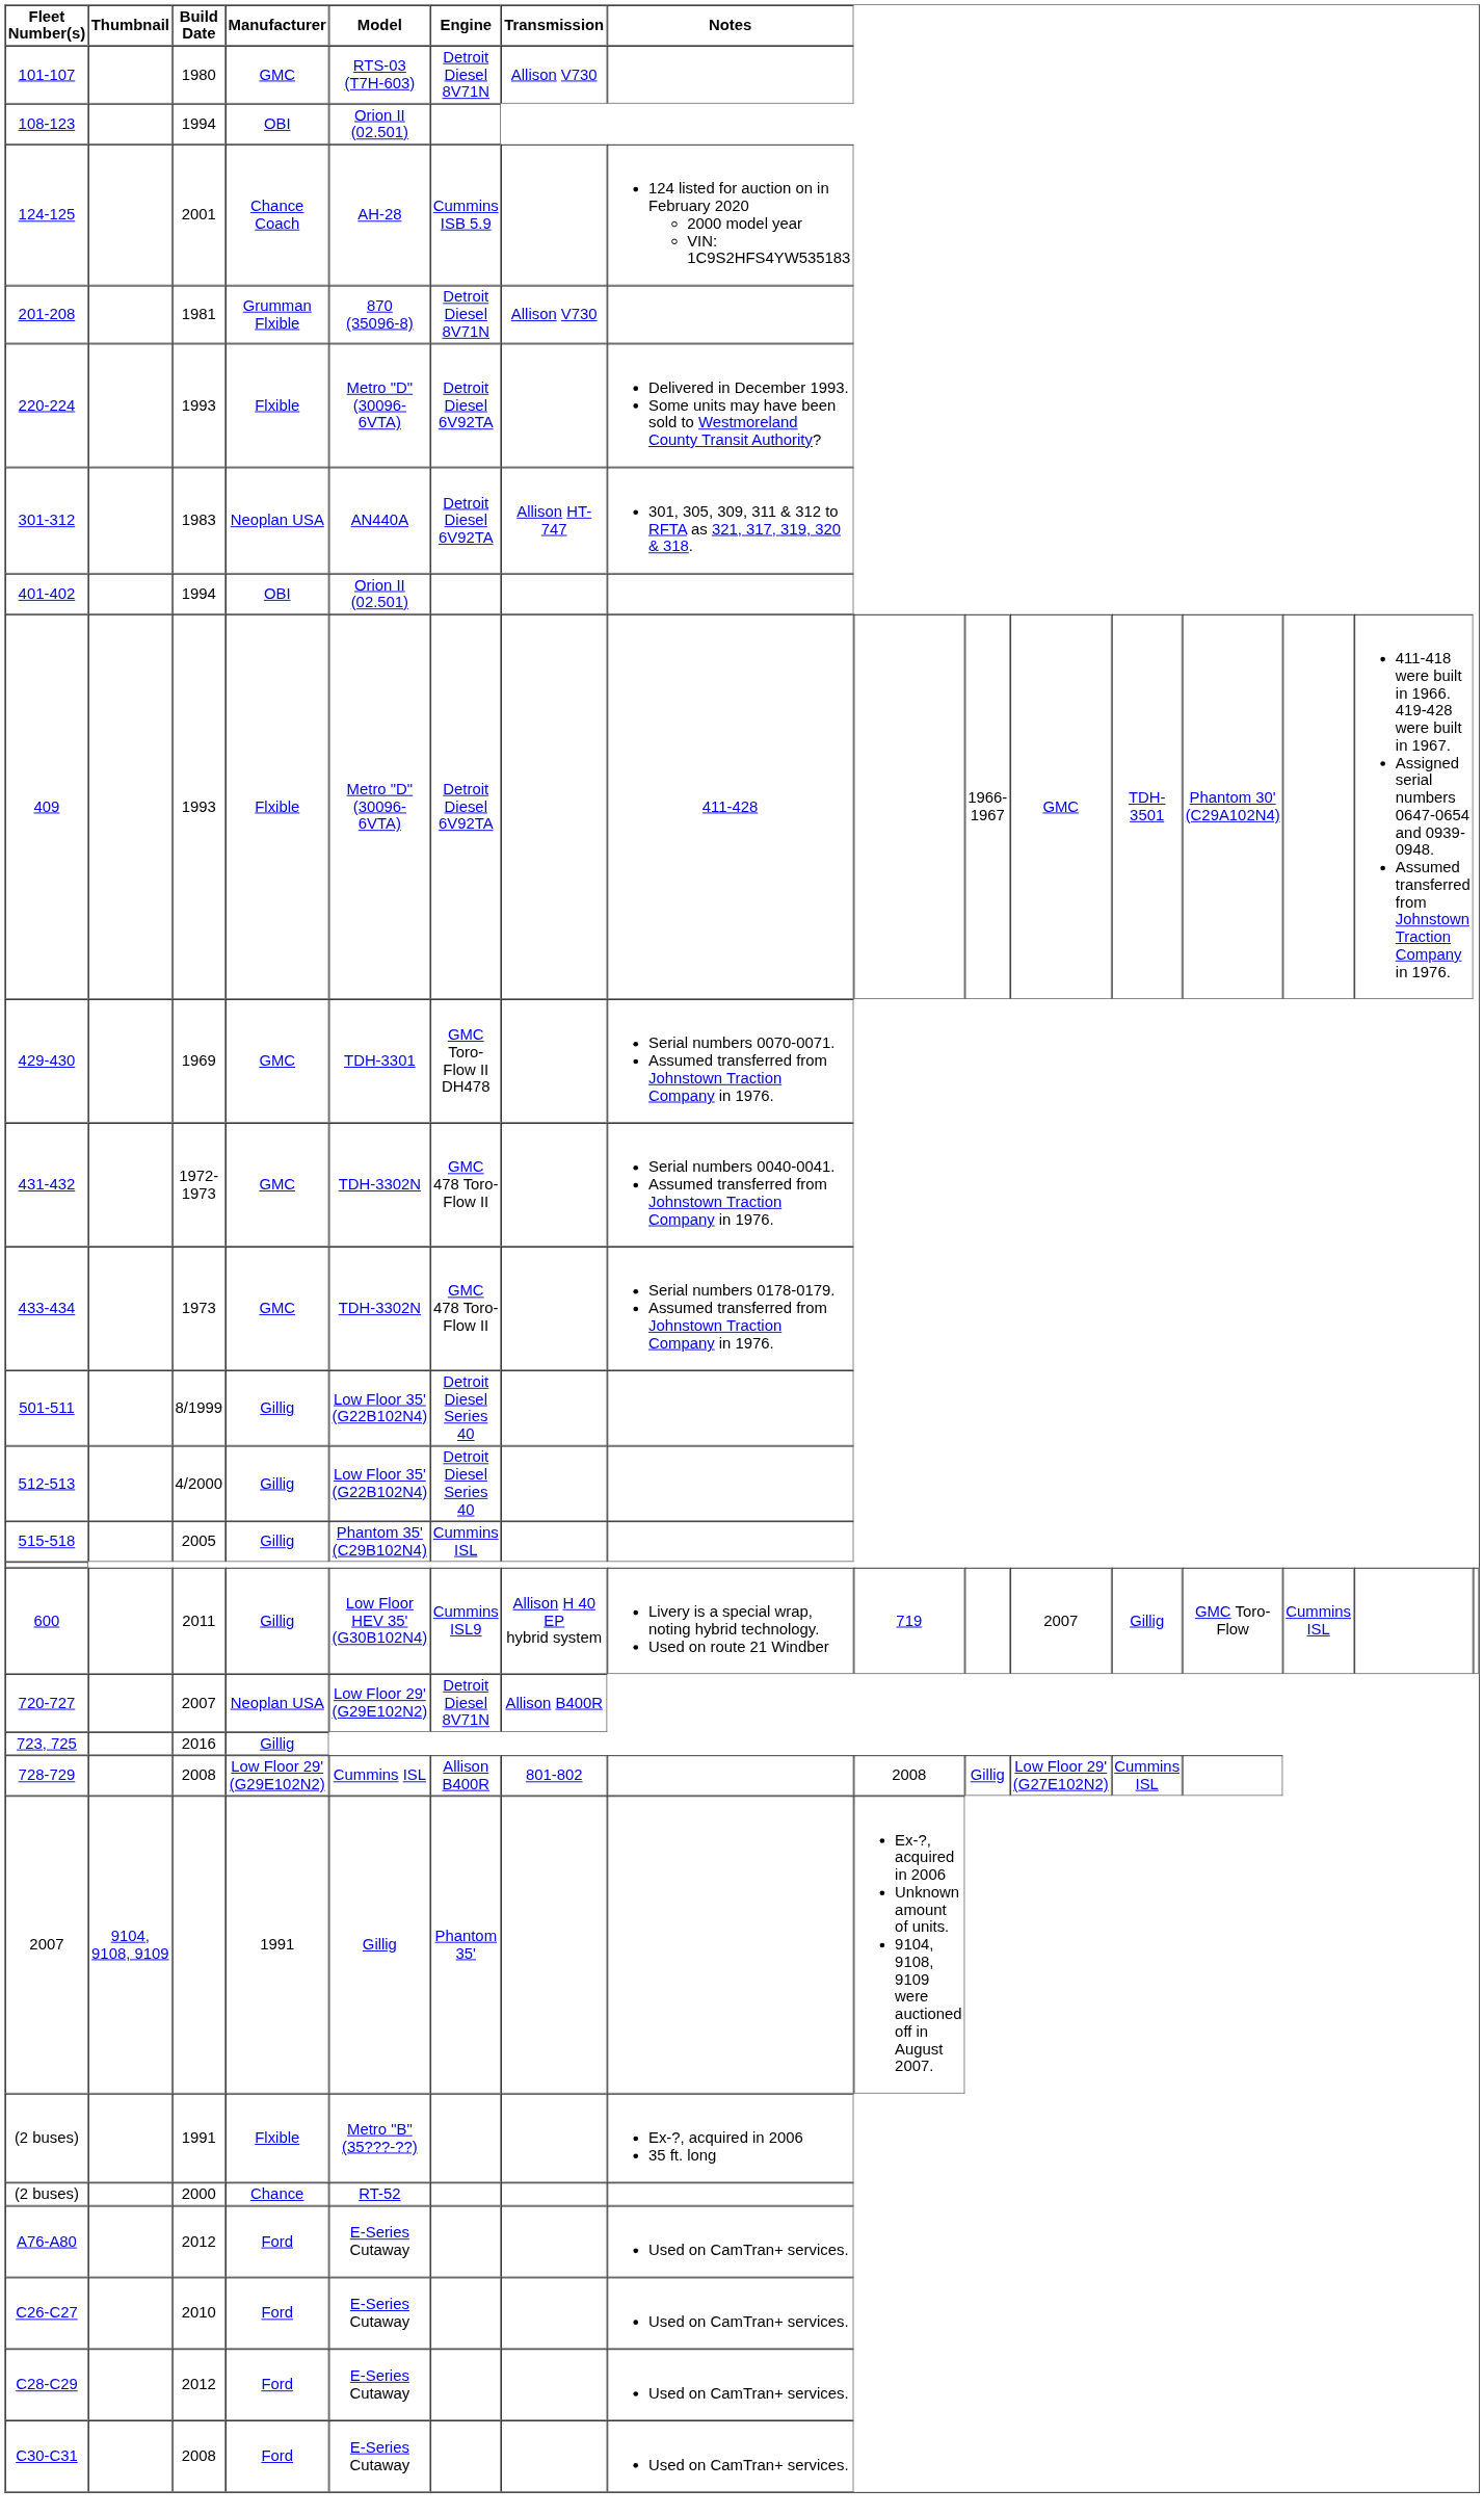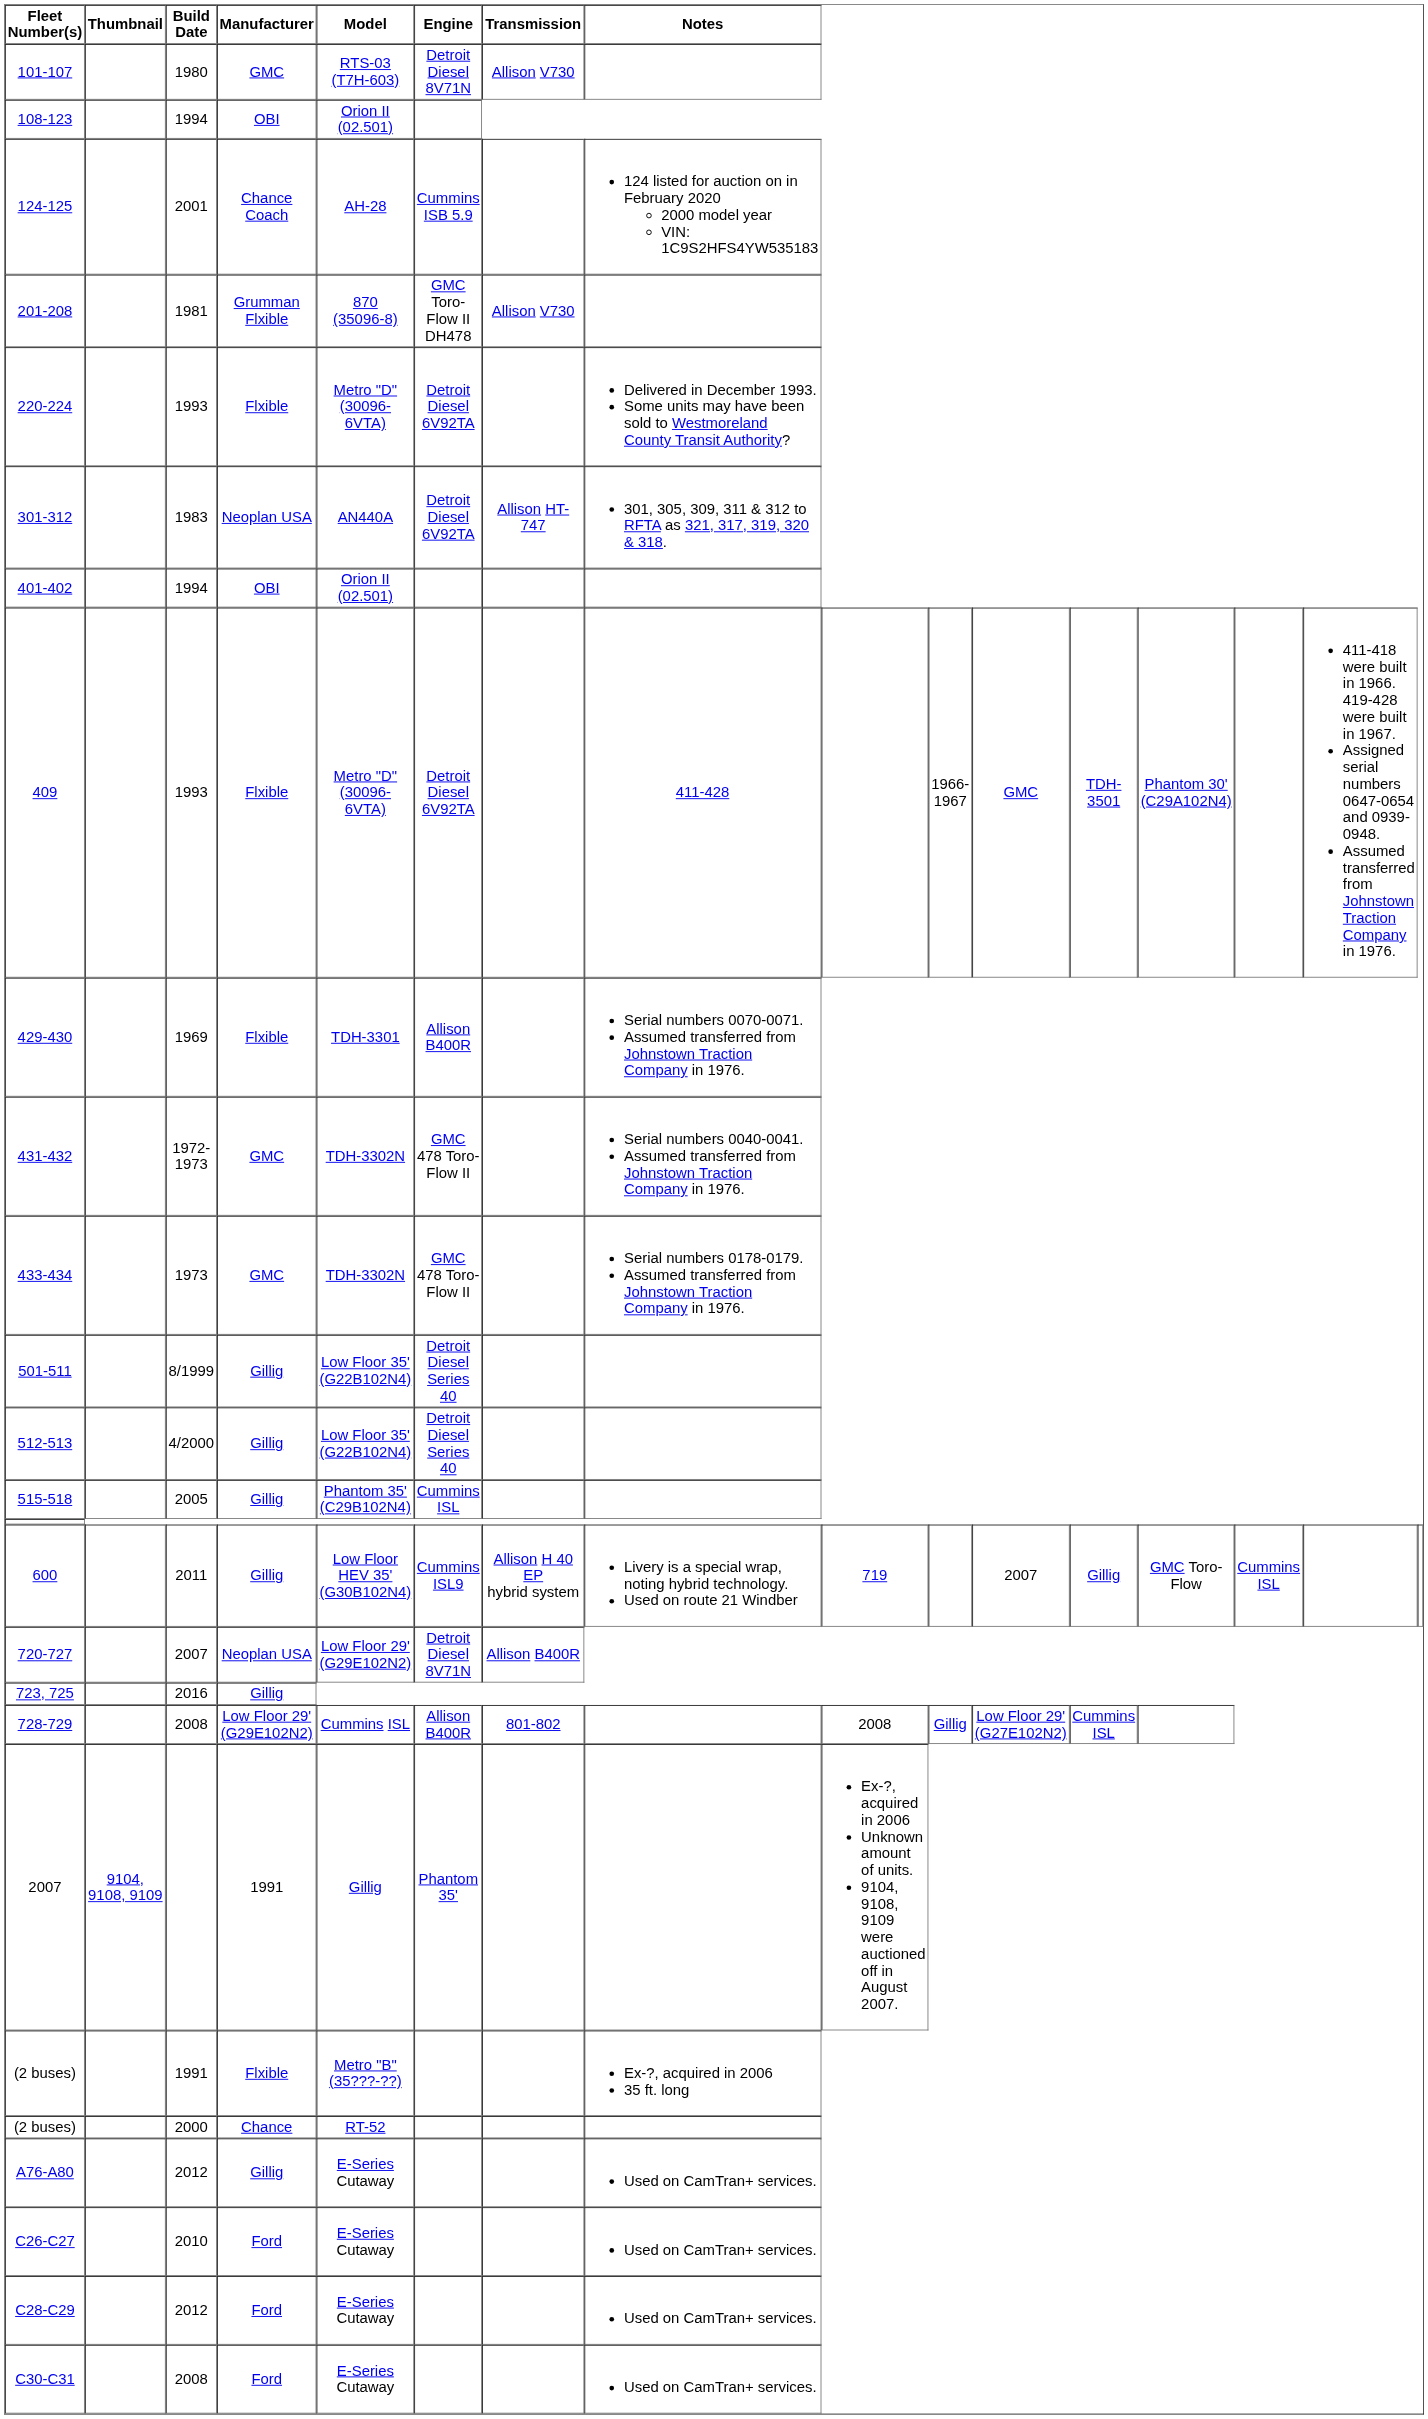 <table border="1" cellspacing="0" cellpadding="2" class=sortable>
 <tr>
 <th>Fleet<br>Number(s)</th>
 <th>Thumbnail</th>
 <th>Build<br>Date</th>
 <th>Manufacturer</th>
 <th>Model</th>
 <th>Engine</th>
 <th>Transmission</th>
 <th>Notes</th>
 </tr>
 <tr align="center">
 <td><a href='#'>101-107</a></td>
 <td></td>
 <td>1980</td>
 <td><a href='#'>GMC</a></td>
 <td><a href='#'>RTS-03<br>(T7H-603)</a></td>
 <td><a href='#'>Detroit Diesel</a> <a href='#'>8V71N</a></td>
 <td><a href='#'>Allison</a> <a href='#'>V730</a></td>
 <td></td>
 </tr>
 <tr align="center">
 <td><a href='#'>108-123</a></td>
 <td></td>
 <td>1994</td>
 <td><a href='#'>OBI</a></td>
 <td><a href='#'>Orion II<br>(02.501)</a></td>
 <td></td>
 </tr>
 <tr align="center">
 <td><a href='#'>124-125</a></td>
 <td></td>
 <td>2001</td>
 <td><a href='#'>Chance Coach</a></td>
 <td><a href='#'>AH-28</a></td>
 <td><a href='#'>Cummins</a> <a href='#'>ISB 5.9</a></td>
 <td></td>
 <td align=left><br><ul><li>124 listed for auction on  in February 2020<ul><li>2000 model year</li><li>VIN: 1C9S2HFS4YW535183</li></ul></li></ul></td>
 </tr>
 <tr align="center">
 <td><a href='#'>201-208</a></td>
 <td></td>
 <td>1981</td>
 <td><a href='#'>Grumman Flxible</a></td>
 <td><a href='#'>870<br>(35096-8)</a></td>
-<td><a href='#'>Detroit Diesel</a> <a href='#'>8V71N</a></td>
+<td><a href='#'>GMC</a> Toro-Flow II DH478</td>
 <td><a href='#'>Allison</a> <a href='#'>V730</a></td>
 <td></td>
 </tr>
 <tr align="center">
 <td><a href='#'>220-224</a></td>
 <td></td>
 <td>1993</td>
 <td><a href='#'>Flxible</a></td>
 <td><a href='#'>Metro "D"<br>(30096-6VTA)</a></td>
 <td><a href='#'>Detroit Diesel</a> <a href='#'>6V92TA</a></td>
 <td></td>
 <td align="left"><br><ul><li>Delivered in December 1993.</li><li>Some units may have been sold to <a href='#'>Westmoreland County Transit Authority</a>?</li></ul></td>
 </tr>
 <tr align="center">
 <td><a href='#'>301-312</a></td>
 <td></td>
 <td>1983</td>
 <td><a href='#'>Neoplan USA</a></td>
 <td><a href='#'>AN440A</a></td>
 <td><a href='#'>Detroit Diesel</a> <a href='#'>6V92TA</a></td>
 <td><a href='#'>Allison</a> <a href='#'>HT-747</a></td>
 <td align=left><br><ul><li>301, 305, 309, 311 & 312 to <a href='#'>RFTA</a> as <a href='#'>321, 317, 319, 320 & 318</a>.</li></ul></td>
 </tr>
 <tr align="center">
 <td><a href='#'>401-402</a></td>
 <td></td>
 <td>1994</td>
 <td><a href='#'>OBI</a></td>
 <td><a href='#'>Orion II<br>(02.501)</a></td>
 <td></td>
 <td></td>
 <td align="left"></td>
 </tr>
 <tr align="center">
 <td><a href='#'>409</a></td>
 <td></td>
 <td>1993</td>
 <td><a href='#'>Flxible</a></td>
 <td><a href='#'>Metro "D"<br>(30096-6VTA)</a></td>
 <td><a href='#'>Detroit Diesel</a> <a href='#'>6V92TA</a></td>
 <td></td>
 <td><a href='#'>411-428</a></td>
 <td></td>
 <td>1966-1967</td>
 <td><a href='#'>GMC</a></td>
 <td><a href='#'>TDH-3501</a></td>
 <td><a href='#'>Phantom 30'<br>(C29A102N4)</a></td>
 <td></td>
 <td align="left"><br><ul><li>411-418 were built in 1966. 419-428 were built in 1967.</li><li>Assigned serial numbers 0647-0654 and 0939-0948.</li><li>Assumed transferred from <a href='#'>Johnstown Traction Company</a> in 1976.</li></ul></td>
 </tr>
 <tr align="center">
 <td><a href='#'>429-430</a></td>
 <td></td>
 <td>1969</td>
-<td><a href='#'>GMC</a></td>
+<td><a href='#'>Flxible</a></td>
 <td><a href='#'>TDH-3301</a></td>
-<td><a href='#'>GMC</a> Toro-Flow II DH478</td>
+<td><a href='#'>Allison</a> <a href='#'>B400R</a></td>
 <td></td>
 <td align="left"><br><ul><li>Serial numbers 0070-0071.</li><li>Assumed transferred from <a href='#'>Johnstown Traction Company</a> in 1976.</li></ul></td>
 </tr>
 <tr align="center">
 <td><a href='#'>431-432</a></td>
 <td></td>
 <td>1972-1973</td>
 <td><a href='#'>GMC</a></td>
 <td><a href='#'>TDH-3302N</a></td>
 <td><a href='#'>GMC</a> 478 Toro-Flow II</td>
 <td></td>
 <td align="left"><br><ul><li>Serial numbers 0040-0041.</li><li>Assumed transferred from <a href='#'>Johnstown Traction Company</a> in 1976.</li></ul></td>
 </tr>
 <tr align="center">
 <td><a href='#'>433-434</a></td>
 <td></td>
 <td>1973</td>
 <td><a href='#'>GMC</a></td>
 <td><a href='#'>TDH-3302N</a></td>
 <td><a href='#'>GMC</a> 478 Toro-Flow II</td>
 <td></td>
 <td align="left"><br><ul><li>Serial numbers 0178-0179.</li><li>Assumed transferred from <a href='#'>Johnstown Traction Company</a> in 1976.</li></ul></td>
 </tr>
 <tr align="center">
 <td><a href='#'>501-511</a></td>
 <td></td>
 <td>8/1999</td>
 <td><a href='#'>Gillig</a></td>
 <td><a href='#'>Low Floor 35'<br>(G22B102N4)</a></td>
 <td><a href='#'>Detroit Diesel</a> <a href='#'>Series 40</a></td>
 <td></td>
 <td align=left></td>
 </tr>
 <tr align="center">
 <td><a href='#'>512-513</a></td>
 <td></td>
 <td>4/2000</td>
 <td><a href='#'>Gillig</a></td>
 <td><a href='#'>Low Floor 35'<br>(G22B102N4)</a></td>
 <td><a href='#'>Detroit Diesel</a> <a href='#'>Series 40</a></td>
 <td></td>
 <td align=left></td>
 </tr>
 <tr align="center">
 <td><a href='#'>515-518</a></td>
 <td></td>
 <td>2005</td>
 <td><a href='#'>Gillig</a></td>
 <td><a href='#'>Phantom 35'<br>(C29B102N4)</a></td>
 <td><a href='#'>Cummins</a> <a href='#'>ISL</a></td>
 <td></td>
 <td align=left></td>
 </tr>
 <tr align="center">
 <td align=left></td>
 </tr>
 <tr align="center">
 <td><a href='#'>600</a></td>
 <td></td>
 <td>2011</td>
 <td><a href='#'>Gillig</a></td>
 <td><a href='#'>Low Floor HEV 35'<br>(G30B102N4)</a></td>
 <td><a href='#'>Cummins</a> <a href='#'>ISL9</a></td>
 <td><a href='#'>Allison</a> <a href='#'>H 40 EP</a><br>hybrid system</td>
 <td align=left><br><ul><li>Livery is a special wrap, noting hybrid technology.</li><li>Used on route 21 Windber</li></ul></td>
 <td><a href='#'>719</a></td>
 <td></td>
 <td>2007</td>
 <td><a href='#'>Gillig</a></td>
 <td><a href='#'>GMC</a> Toro-Flow</td>
 <td><a href='#'>Cummins</a> <a href='#'>ISL</a></td>
 <td></td>
 <td align=left></td>
 </tr>
 <tr align="center">
 <td><a href='#'>720-727</a></td>
 <td></td>
 <td>2007</td>
 <td><a href='#'>Neoplan USA</a></td>
 <td><a href='#'>Low Floor 29'<br>(G29E102N2)</a></td>
 <td><a href='#'>Detroit Diesel</a> <a href='#'>8V71N</a></td>
 <td><a href='#'>Allison</a> <a href='#'>B400R</a></td>
 </tr>
 <tr align="center">
 <td><a href='#'>723, 725</a></td>
 <td></td>
 <td>2016</td>
 <td><a href='#'>Gillig</a></td>
 </tr>
 <tr align="center">
 <td><a href='#'>728-729</a></td>
 <td></td>
 <td>2008</td>
 <td><a href='#'>Low Floor 29'<br>(G29E102N2)</a></td>
 <td><a href='#'>Cummins</a> <a href='#'>ISL</a></td>
 <td><a href='#'>Allison</a> <a href='#'>B400R</a></td>
 <td><a href='#'>801-802</a></td>
 <td></td>
 <td>2008</td>
 <td><a href='#'>Gillig</a></td>
 <td><a href='#'>Low Floor 29'<br>(G27E102N2)</a></td>
 <td><a href='#'>Cummins</a> <a href='#'>ISL</a></td>
 <td></td>
 </tr>
 <tr align="center">
 <td>2007</td>
 <td><a href='#'>9104, 9108, 9109</a></td>
 <td></td>
 <td>1991</td>
 <td><a href='#'>Gillig</a></td>
 <td><a href='#'>Phantom 35'</a></td>
 <td></td>
 <td></td>
 <td align=left><br><ul><li>Ex-?, acquired in 2006</li><li>Unknown amount of units.</li><li>9104, 9108, 9109 were auctioned off in August 2007.</li></ul></td>
 </tr>
 <tr align="center">
 <td>(2 buses)</td>
 <td></td>
 <td>1991</td>
 <td><a href='#'>Flxible</a></td>
 <td><a href='#'>Metro "B"<br>(35???-??)</a></td>
 <td></td>
 <td></td>
 <td align=left><br><ul><li>Ex-?, acquired in 2006</li><li>35 ft. long</li></ul></td>
 </tr>
 <tr align="center">
 <td>(2 buses)</td>
 <td></td>
 <td>2000</td>
 <td><a href='#'>Chance</a></td>
 <td><a href='#'>RT-52</a></td>
 <td></td>
 <td></td>
 <td align=left></td>
 </tr>
 <tr align=center>
 <td><a href='#'>A76-A80</a></td>
 <td></td>
 <td>2012</td>
-<td><a href='#'>Ford</a></td>
+<td><a href='#'>Gillig</a></td>
 <td><a href='#'>E-Series</a><br>Cutaway</td>
 <td></td>
 <td></td>
 <td align=left><br><ul><li>Used on CamTran+ services.</li></ul></td>
 </tr>
 <tr align=center>
 <td><a href='#'>C26-C27</a></td>
 <td></td>
 <td>2010</td>
 <td><a href='#'>Ford</a></td>
 <td><a href='#'>E-Series</a><br>Cutaway</td>
 <td></td>
 <td></td>
 <td align=left><br><ul><li>Used on CamTran+ services.</li></ul></td>
 </tr>
 <tr align=center>
 <td><a href='#'>C28-C29</a></td>
 <td></td>
 <td>2012</td>
 <td><a href='#'>Ford</a></td>
 <td><a href='#'>E-Series</a><br>Cutaway</td>
 <td></td>
 <td></td>
 <td align=left><br><ul><li>Used on CamTran+ services.</li></ul></td>
 </tr>
 <tr align=center>
 <td><a href='#'>C30-C31</a></td>
 <td></td>
 <td>2008</td>
 <td><a href='#'>Ford</a></td>
 <td><a href='#'>E-Series</a><br>Cutaway</td>
 <td></td>
 <td></td>
 <td align=left><br><ul><li>Used on CamTran+ services.</li></ul></td>
 </tr>
 </table>
